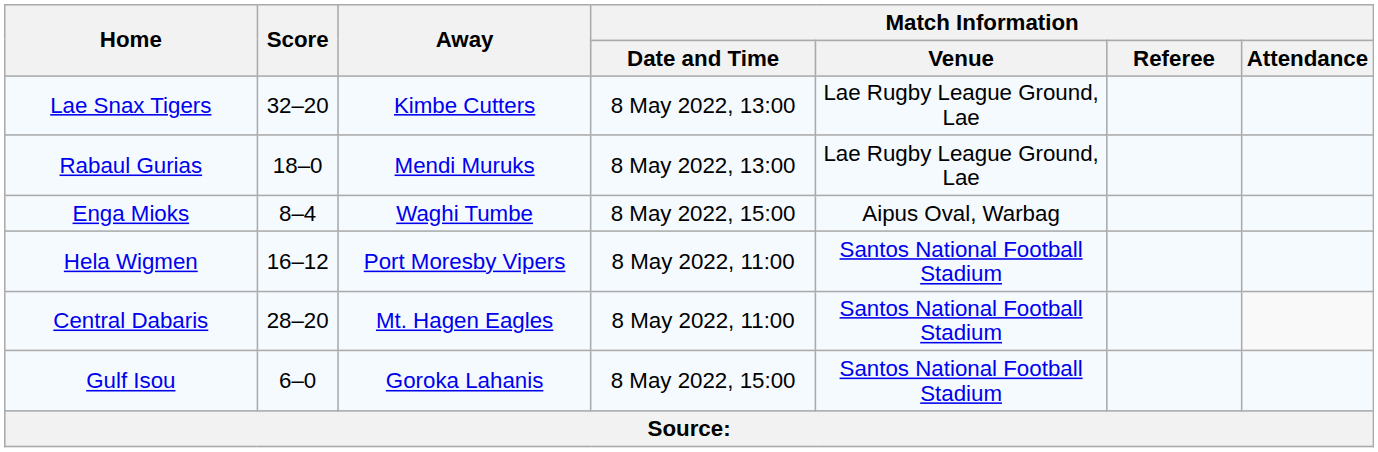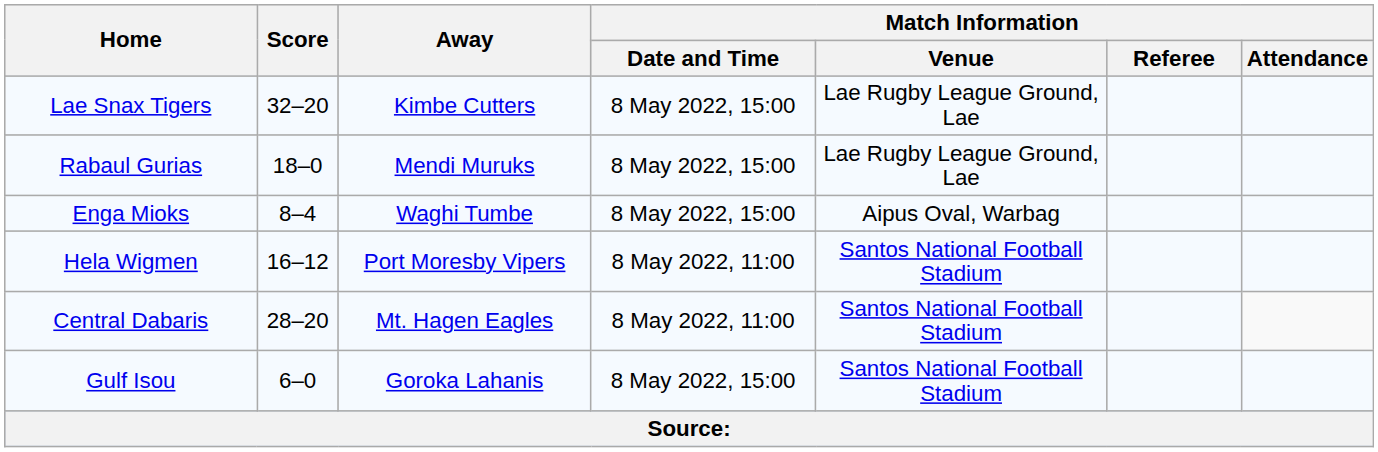 <table class="wikitable" width="100%" style="border-collapse:collapse; font-size:90%; text-align:center;">
 <tr>
 <th rowspan="2" width="19%">Home</th>
 <th rowspan="2" width="6%">Score</th>
 <th rowspan="2" width="19%">Away</th>
 <th colspan="4">Match Information</th>
 </tr>
 <tr bgcolor="#CCCCCC">
 <th width="17%">Date and Time</th>
 <th width="22%">Venue</th>
 <th width="10%">Referee</th>
 <th width="7%">Attendance</th>
 </tr>
 <tr bgcolor="#F5FAFF">
 <td> <a href='#'>Lae Snax Tigers</a></td>
 <td>32–20</td>
 <td> <a href='#'>Kimbe Cutters</a></td>
-<td>8 May 2022, 13:00</td>
+<td>8 May 2022, 15:00</td>
 <td>Lae Rugby League Ground, Lae</td>
 <td></td>
 <td></td>
 </tr>
 <tr bgcolor="#F5FAFF">
 <td><a href='#'>Rabaul Gurias</a></td>
 <td>18–0</td>
 <td><a href='#'>Mendi Muruks</a></td>
-<td>8 May 2022, 13:00</td>
+<td>8 May 2022, 15:00</td>
 <td>Lae Rugby League Ground, Lae</td>
 <td></td>
 <td></td>
 </tr>
 <tr bgcolor="#F5FAFF">
 <td><a href='#'>Enga Mioks</a></td>
 <td>8–4</td>
 <td><a href='#'>Waghi Tumbe</a></td>
 <td>8 May 2022, 15:00</td>
 <td>Aipus Oval, Warbag</td>
 <td></td>
 <td></td>
 </tr>
 <tr bgcolor="#F5FAFF">
 <td><a href='#'>Hela Wigmen</a></td>
 <td>16–12</td>
 <td> <a href='#'>Port Moresby Vipers</a></td>
 <td>8 May 2022, 11:00</td>
 <td><a href='#'>Santos National Football Stadium</a></td>
 <td></td>
 <td></td>
 </tr>
 <tr bgcolor="#F5FAFF">
 <td><a href='#'>Central Dabaris</a></td>
 <td>28–20</td>
 <td><a href='#'>Mt. Hagen Eagles</a></td>
 <td>8 May 2022, 11:00</td>
 <td><a href='#'>Santos National Football Stadium</a></td>
 <td></td>
 </tr>
 <tr bgcolor="#F5FAFF">
 <td><a href='#'>Gulf Isou</a></td>
 <td>6–0</td>
 <td><a href='#'>Goroka Lahanis</a></td>
 <td>8 May 2022, 15:00</td>
 <td><a href='#'>Santos National Football Stadium</a></td>
 <td></td>
 <td></td>
 </tr>
 <tr bgcolor="#C1D8FF">
 <th colspan="7">Source:</th>
 </tr>
 </table>
